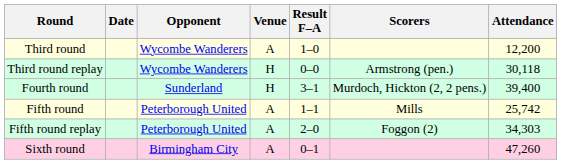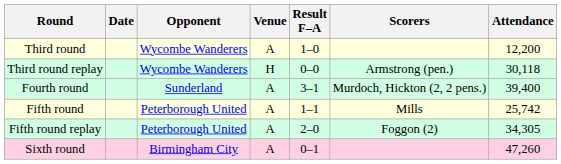 <table class="wikitable sortable" style="text-align:center;">
 <tr>
 <th>Round</th>
 <th>Date</th>
 <th>Opponent</th>
 <th>Venue</th>
 <th>Result<br>F–A</th>
 <th class=unsortable>Scorers</th>
 <th>Attendance</th>
 </tr>
 <tr bgcolor="#ffffdd">
 <td>Third round</td>
 <td></td>
 <td><a href='#'>Wycombe Wanderers</a></td>
 <td>A</td>
 <td>1–0</td>
 <td></td>
 <td>12,200</td>
 </tr>
 <tr bgcolor="#d0ffe3">
 <td>Third round replay</td>
 <td></td>
 <td><a href='#'>Wycombe Wanderers</a></td>
 <td>H</td>
 <td>0–0</td>
 <td>Armstrong (pen.)</td>
 <td>30,118</td>
 </tr>
 <tr bgcolor="#d0ffe3">
 <td>Fourth round</td>
 <td></td>
 <td><a href='#'>Sunderland</a></td>
-<td>H</td>
+<td>A</td>
 <td>3–1</td>
 <td>Murdoch, Hickton (2, 2 pens.)</td>
 <td>39,400</td>
 </tr>
 <tr bgcolor="#ffffdd">
 <td>Fifth round</td>
 <td></td>
 <td><a href='#'>Peterborough United</a></td>
 <td>A</td>
 <td>1–1</td>
 <td>Mills</td>
 <td>25,742</td>
 </tr>
 <tr bgcolor="#d0ffe3">
 <td>Fifth round replay</td>
 <td></td>
 <td><a href='#'>Peterborough United</a></td>
 <td>A</td>
 <td>2–0</td>
 <td>Foggon (2)</td>
-<td>34,303</td>
+<td>34,305</td>
 </tr>
 <tr bgcolor="#ffd0e3">
 <td>Sixth round</td>
 <td></td>
 <td><a href='#'>Birmingham City</a></td>
 <td>A</td>
 <td>0–1</td>
 <td></td>
 <td>47,260</td>
 </tr>
 </table>
